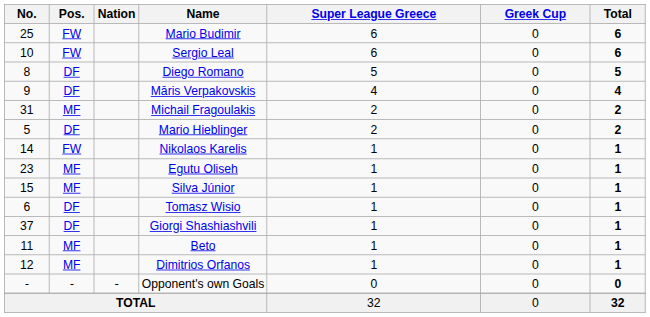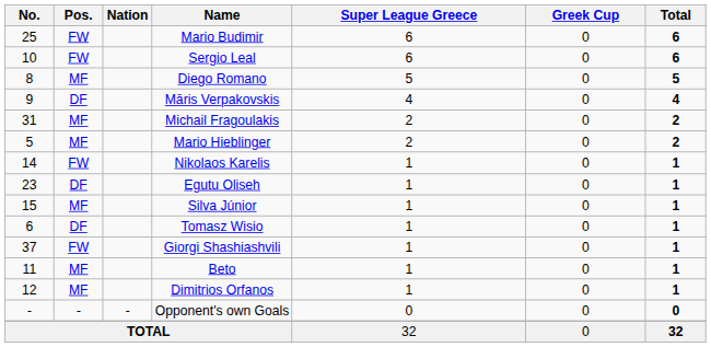 <table class="wikitable sortable" style="font-size: 95%; text-align: center;">
 <tr>
 <th width="7%"><strong>No.</strong></th>
 <th width="7%"><strong>Pos.</strong></th>
 <th width="7%"><strong>Nation</strong></th>
 <th width="20%"><strong>Name</strong></th>
 <th><a href='#'>Super League Greece</a></th>
 <th><a href='#'>Greek Cup</a></th>
 <th>Total</th>
 </tr>
 <tr>
 <td>25</td>
 <td><a href='#'>FW</a></td>
 <td></td>
 <td><a href='#'>Mario Budimir</a></td>
 <td>6 </td>
 <td>0 </td>
 <td><strong>6</strong> </td>
 </tr>
 <tr>
 <td>10</td>
 <td><a href='#'>FW</a></td>
 <td></td>
 <td><a href='#'>Sergio Leal</a></td>
 <td>6 </td>
 <td>0 </td>
 <td><strong>6</strong> </td>
 </tr>
 <tr>
 <td>8</td>
-<td><a href='#'>DF</a></td>
+<td><a href='#'>MF</a></td>
 <td></td>
 <td><a href='#'>Diego Romano</a></td>
 <td>5 </td>
 <td>0 </td>
 <td><strong>5</strong> </td>
 </tr>
 <tr>
 <td>9</td>
 <td><a href='#'>DF</a></td>
 <td></td>
 <td><a href='#'>Māris Verpakovskis</a></td>
 <td>4 </td>
 <td>0 </td>
 <td><strong>4</strong> </td>
 </tr>
 <tr>
 <td>31</td>
 <td><a href='#'>MF</a></td>
 <td></td>
 <td><a href='#'>Michail Fragoulakis</a></td>
 <td>2 </td>
 <td>0 </td>
 <td><strong>2</strong> </td>
 </tr>
 <tr>
 <td>5</td>
-<td><a href='#'>DF</a></td>
+<td><a href='#'>MF</a></td>
 <td></td>
 <td><a href='#'>Mario Hieblinger</a></td>
 <td>2 </td>
 <td>0 </td>
 <td><strong>2</strong> </td>
 </tr>
 <tr>
 <td>14</td>
 <td><a href='#'>FW</a></td>
 <td></td>
 <td><a href='#'>Nikolaos Karelis</a></td>
 <td>1 </td>
 <td>0 </td>
 <td><strong>1</strong> </td>
 </tr>
 <tr>
 <td>23</td>
-<td><a href='#'>MF</a></td>
+<td><a href='#'>DF</a></td>
 <td> </td>
 <td><a href='#'>Egutu Oliseh</a></td>
 <td>1 </td>
 <td>0 </td>
 <td><strong>1</strong> </td>
 </tr>
 <tr>
 <td>15</td>
 <td><a href='#'>MF</a></td>
 <td></td>
 <td><a href='#'>Silva Júnior</a></td>
 <td>1 </td>
 <td>0 </td>
 <td><strong>1</strong> </td>
 </tr>
 <tr>
 <td>6</td>
 <td><a href='#'>DF</a></td>
 <td></td>
 <td><a href='#'>Tomasz Wisio</a></td>
 <td>1 </td>
 <td>0 </td>
 <td><strong>1</strong> </td>
 </tr>
 <tr>
 <td>37</td>
-<td><a href='#'>DF</a></td>
+<td><a href='#'>FW</a></td>
 <td></td>
 <td><a href='#'>Giorgi Shashiashvili</a></td>
 <td>1 </td>
 <td>0 </td>
 <td><strong>1</strong> </td>
 </tr>
 <tr>
 <td>11</td>
 <td><a href='#'>MF</a></td>
 <td> </td>
 <td><a href='#'>Beto</a></td>
 <td>1 </td>
 <td>0 </td>
 <td><strong>1</strong> </td>
 </tr>
 <tr>
 <td>12</td>
 <td><a href='#'>MF</a></td>
 <td></td>
 <td><a href='#'>Dimitrios Orfanos</a></td>
 <td>1 </td>
 <td>0 </td>
 <td><strong>1</strong> </td>
 </tr>
 <tr>
 <td><em>-</em></td>
 <td><em>-</em></td>
 <td><em>-</em></td>
 <td>Opponent's own Goals</td>
 <td>0 </td>
 <td>0 </td>
 <td><strong>0</strong> </td>
 </tr>
 <tr>
 </tr>
 <tr bgcolor="F1F1F1" >
 <td colspan=4><strong>TOTAL</strong></td>
 <td>32 </td>
 <td>0 </td>
 <td><strong>32</strong> </td>
 </tr>
 </table>
